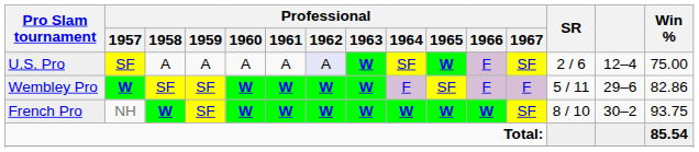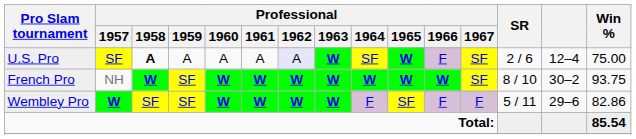 <table class="wikitable" style="text-align:center;">
 <tr style="background:#efefef;">
 <th rowspan="2" style="width:100px;"><strong><a href='#'>Pro Slam tournament</a></strong></th>
 <th colspan="11">Professional</th>
 <th rowspan="2" style="width:45px;">SR</th>
 <th rowspan="2" style="width:45px;"></th>
 <th rowspan="2" style="width:45px;">Win %</th>
 </tr>
 <tr>
 <th>1957</th>
 <th>1958</th>
 <th>1959</th>
 <th>1960</th>
 <th>1961</th>
 <th>1962</th>
 <th>1963</th>
 <th>1964</th>
 <th>1965</th>
 <th>1966</th>
 <th>1967</th>
 </tr>
 <tr>
 <td style="text-align:left;background:#EFEFEF;"><a href='#'>U.S. Pro</a></td>
 <td style="background:yellow;"><a href='#'>SF</a></td>
-<td>A</td>
+<td><strong>A</strong></td>
 <td>A</td>
 <td>A</td>
 <td>A</td>
 <td style="background: lavender;">A</td>
 <td style="background:#0f0;"><strong><a href='#'>W</a></strong></td>
 <td style="background:yellow;"><a href='#'>SF</a></td>
 <td style="background:#0f0;"><strong><a href='#'>W</a></strong></td>
 <td style="background:thistle;"><a href='#'>F</a></td>
 <td style="background:yellow;"><a href='#'>SF</a></td>
 <td>2 / 6</td>
 <td>12–4</td>
 <td>75.00</td>
+</tr>
+<tr>
+<td style="text-align:left;background:#EFEFEF;"><a href='#'>French Pro</a></td>
+<td style=color:#767676>NH</td>
+<td style="background:#0f0;"><strong><a href='#'>W</a></strong></td>
+<td style="background:yellow;"><a href='#'>SF</a></td>
+<td style="background:#0f0;"><strong><a href='#'>W</a></strong></td>
+<td style="background:#0f0;"><strong><a href='#'>W</a></strong></td>
+<td style="background:#0f0;"><strong><a href='#'>W</a></strong></td>
+<td style="background:#0f0;"><strong><a href='#'>W</a></strong></td>
+<td style="background:#0f0;"><strong><a href='#'>W</a></strong></td>
+<td style="background:#0f0;"><strong><a href='#'>W</a></strong></td>
+<td style="background:#0f0;"><strong><a href='#'>W</a></strong></td>
+<td style="background:yellow;"><a href='#'>SF</a></td>
+<td>8 / 10</td>
+<td>30–2</td>
+<td>93.75</td>
 </tr>
 <tr>
 <td style="text-align:left;background:#EFEFEF;"><a href='#'>Wembley Pro</a></td>
 <td style="background:#0f0;"><strong><a href='#'>W</a></strong></td>
 <td style="background:yellow;"><a href='#'>SF</a></td>
 <td style="background:yellow;"><a href='#'>SF</a></td>
 <td style="background:#0f0;"><strong><a href='#'>W</a></strong></td>
 <td style="background:#0f0;"><strong><a href='#'>W</a></strong></td>
 <td style="background:#0f0;"><strong><a href='#'>W</a></strong></td>
 <td style="background:#0f0;"><strong><a href='#'>W</a></strong></td>
 <td style="background:thistle;"><a href='#'>F</a></td>
 <td style="background:yellow;"><a href='#'>SF</a></td>
 <td style="background:thistle;"><a href='#'>F</a></td>
 <td style="background:thistle;"><a href='#'>F</a></td>
 <td>5 / 11</td>
 <td>29–6</td>
 <td>82.86</td>
 </tr>
 <tr>
-<td style="text-align:left;background:#EFEFEF;"><a href='#'>French Pro</a></td>
-<td style=color:#767676>NH</td>
-<td style="background:#0f0;"><strong><a href='#'>W</a></strong></td>
-<td style="background:yellow;"><a href='#'>SF</a></td>
-<td style="background:#0f0;"><strong><a href='#'>W</a></strong></td>
-<td style="background:#0f0;"><strong><a href='#'>W</a></strong></td>
-<td style="background:#0f0;"><strong><a href='#'>W</a></strong></td>
-<td style="background:#0f0;"><strong><a href='#'>W</a></strong></td>
-<td style="background:#0f0;"><strong><a href='#'>W</a></strong></td>
-<td style="background:#0f0;"><strong><a href='#'>W</a></strong></td>
-<td style="background:#0f0;"><strong><a href='#'>W</a></strong></td>
-<td style="background:yellow;"><a href='#'>SF</a></td>
-<td>8 / 10</td>
-<td>30–2</td>
-<td>93.75</td>
-</tr>
-<tr>
 <td colspan="12" style="text-align:right;"><strong>Total:</strong></td>
 <td style="background:#EFEFEF;"></td>
 <td style="background:#EFEFEF;"></td>
 <td style="background:#EFEFEF;"><strong>85.54</strong></td>
 </tr>
 <tr style="background:#efefef;">
 </tr>
 <tr>
 </tr>
 </table>
